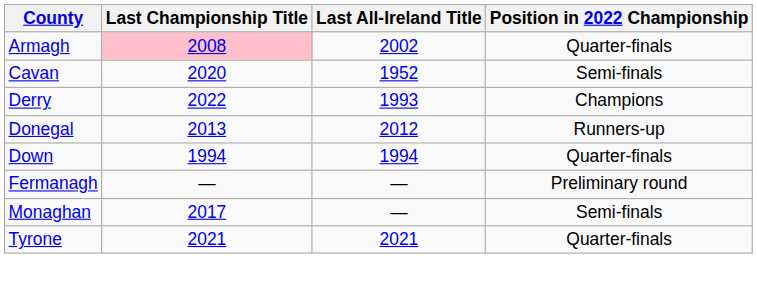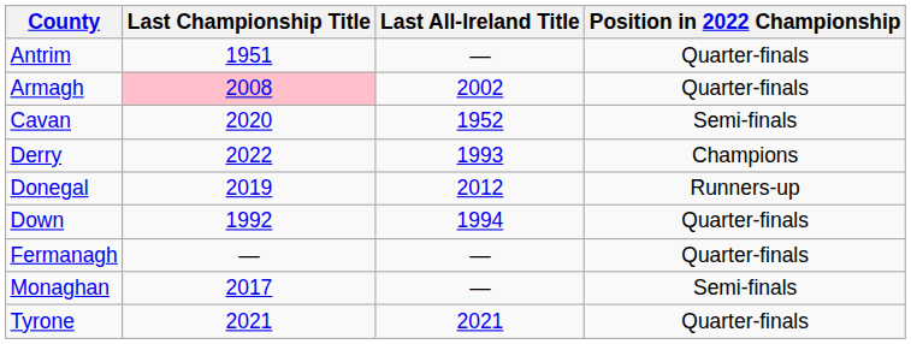 <table class="wikitable sortable" style="text-align:center">
 <tr>
 <th><a href='#'>County</a></th>
 <th>Last Championship Title</th>
 <th>Last All-Ireland Title</th>
 <th>Position in <a href='#'>2022</a> Championship</th>
+</tr>
+<tr>
+<td style="text-align:left"> <a href='#'>Antrim</a></td>
+<td><a href='#'>1951</a></td>
+<td>—</td>
+<td>Quarter-finals</td>
 </tr>
 <tr>
 <td style="text-align:left"> <a href='#'>Armagh</a></td>
 <td style="background: pink;"><a href='#'>2008</a></td>
 <td><a href='#'>2002</a></td>
 <td>Quarter-finals</td>
 </tr>
 <tr>
 <td style="text-align:left"> <a href='#'>Cavan</a></td>
 <td><a href='#'>2020</a></td>
 <td><a href='#'>1952</a></td>
 <td>Semi-finals</td>
 </tr>
 <tr>
 <td style="text-align:left"> <a href='#'>Derry</a></td>
 <td><a href='#'>2022</a></td>
 <td><a href='#'>1993</a></td>
 <td>Champions</td>
 </tr>
 <tr>
 <td style="text-align:left"> <a href='#'>Donegal</a></td>
-<td><a href='#'>2013</a></td>
+<td><a href='#'>2019</a></td>
 <td><a href='#'>2012</a></td>
 <td>Runners-up</td>
 </tr>
 <tr>
 <td style="text-align:left"> <a href='#'>Down</a></td>
-<td><a href='#'>1994</a></td>
+<td><a href='#'>1992</a></td>
 <td><a href='#'>1994</a></td>
 <td>Quarter-finals</td>
 </tr>
 <tr>
 <td style="text-align:left"> <a href='#'>Fermanagh</a></td>
 <td>—</td>
 <td>—</td>
-<td>Preliminary round</td>
+<td>Quarter-finals</td>
 </tr>
 <tr>
 <td style="text-align:left"> <a href='#'>Monaghan</a></td>
 <td><a href='#'>2017</a></td>
 <td>—</td>
 <td>Semi-finals</td>
 </tr>
 <tr>
 <td style="text-align:left"> <a href='#'>Tyrone</a></td>
 <td><a href='#'>2021</a></td>
 <td><a href='#'>2021</a></td>
 <td>Quarter-finals</td>
 </tr>
 </table>
